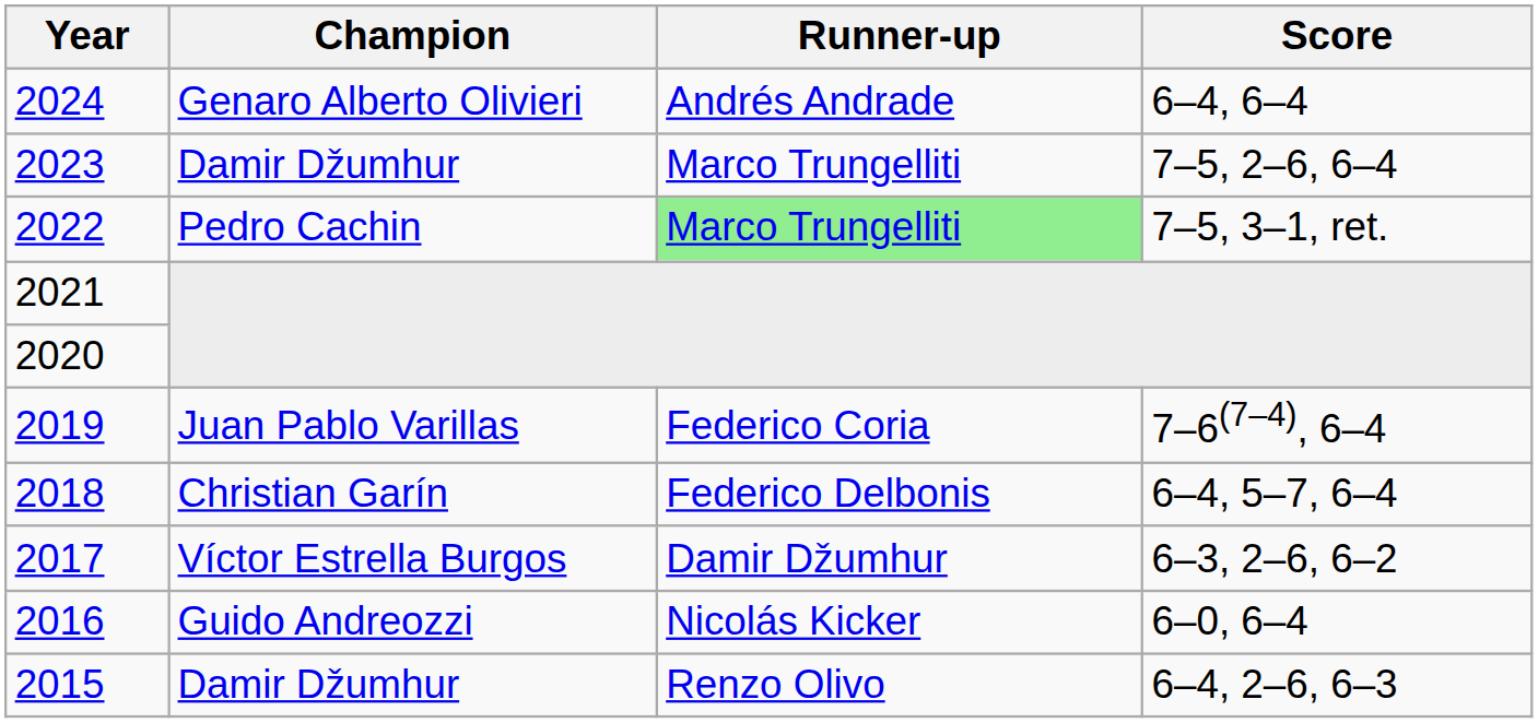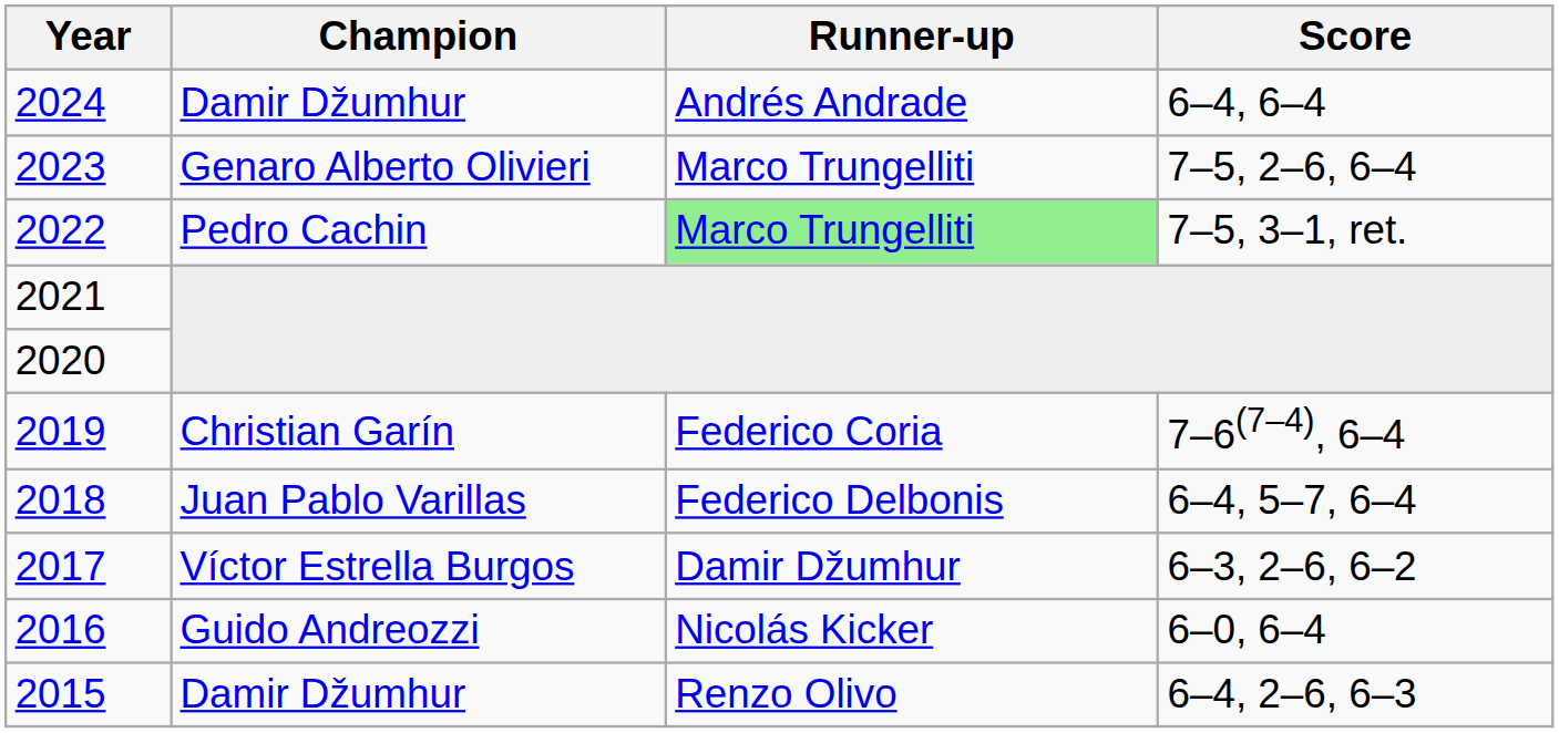 <table class="wikitable">
 <tr>
 <th width="60">Year</th>
 <th width="200">Champion</th>
 <th width="200">Runner-up</th>
 <th width="160">Score</th>
 </tr>
 <tr>
 <td><a href='#'>2024</a></td>
-<td> <a href='#'>Genaro Alberto Olivieri</a></td>
+<td> <a href='#'>Damir Džumhur</a></td>
 <td> <a href='#'>Andrés Andrade</a></td>
 <td>6–4, 6–4</td>
 </tr>
 <tr>
 <td><a href='#'>2023</a></td>
-<td> <a href='#'>Damir Džumhur</a></td>
+<td> <a href='#'>Genaro Alberto Olivieri</a></td>
 <td> <a href='#'>Marco Trungelliti</a></td>
 <td>7–5, 2–6, 6–4</td>
 </tr>
 <tr>
 <td><a href='#'>2022</a></td>
 <td> <a href='#'>Pedro Cachin</a></td>
 <td style="background: lightgreen;"> <a href='#'>Marco Trungelliti</a></td>
 <td>7–5, 3–1, ret.</td>
 </tr>
 <tr>
 <td>2021</td>
 <td rowspan=2 colspan=3 bgcolor="#ededed"></td>
 </tr>
 <tr>
 <td>2020</td>
 </tr>
 <tr>
 <td><a href='#'>2019</a></td>
-<td> <a href='#'>Juan Pablo Varillas</a></td>
+<td> <a href='#'>Christian Garín</a></td>
 <td> <a href='#'>Federico Coria</a></td>
 <td>7–6<sup>(7–4)</sup>, 6–4</td>
 </tr>
 <tr>
 <td><a href='#'>2018</a></td>
-<td> <a href='#'>Christian Garín</a></td>
+<td> <a href='#'>Juan Pablo Varillas</a></td>
 <td> <a href='#'>Federico Delbonis</a></td>
 <td>6–4, 5–7, 6–4</td>
 </tr>
 <tr>
 <td><a href='#'>2017</a></td>
 <td> <a href='#'>Víctor Estrella Burgos</a></td>
 <td> <a href='#'>Damir Džumhur</a></td>
 <td>6–3, 2–6, 6–2</td>
 </tr>
 <tr>
 <td><a href='#'>2016</a></td>
 <td> <a href='#'>Guido Andreozzi</a></td>
 <td> <a href='#'>Nicolás Kicker</a></td>
 <td>6–0, 6–4</td>
 </tr>
 <tr>
 <td><a href='#'>2015</a></td>
 <td> <a href='#'>Damir Džumhur</a></td>
 <td> <a href='#'>Renzo Olivo</a></td>
 <td>6–4, 2–6, 6–3</td>
 </tr>
 </table>
